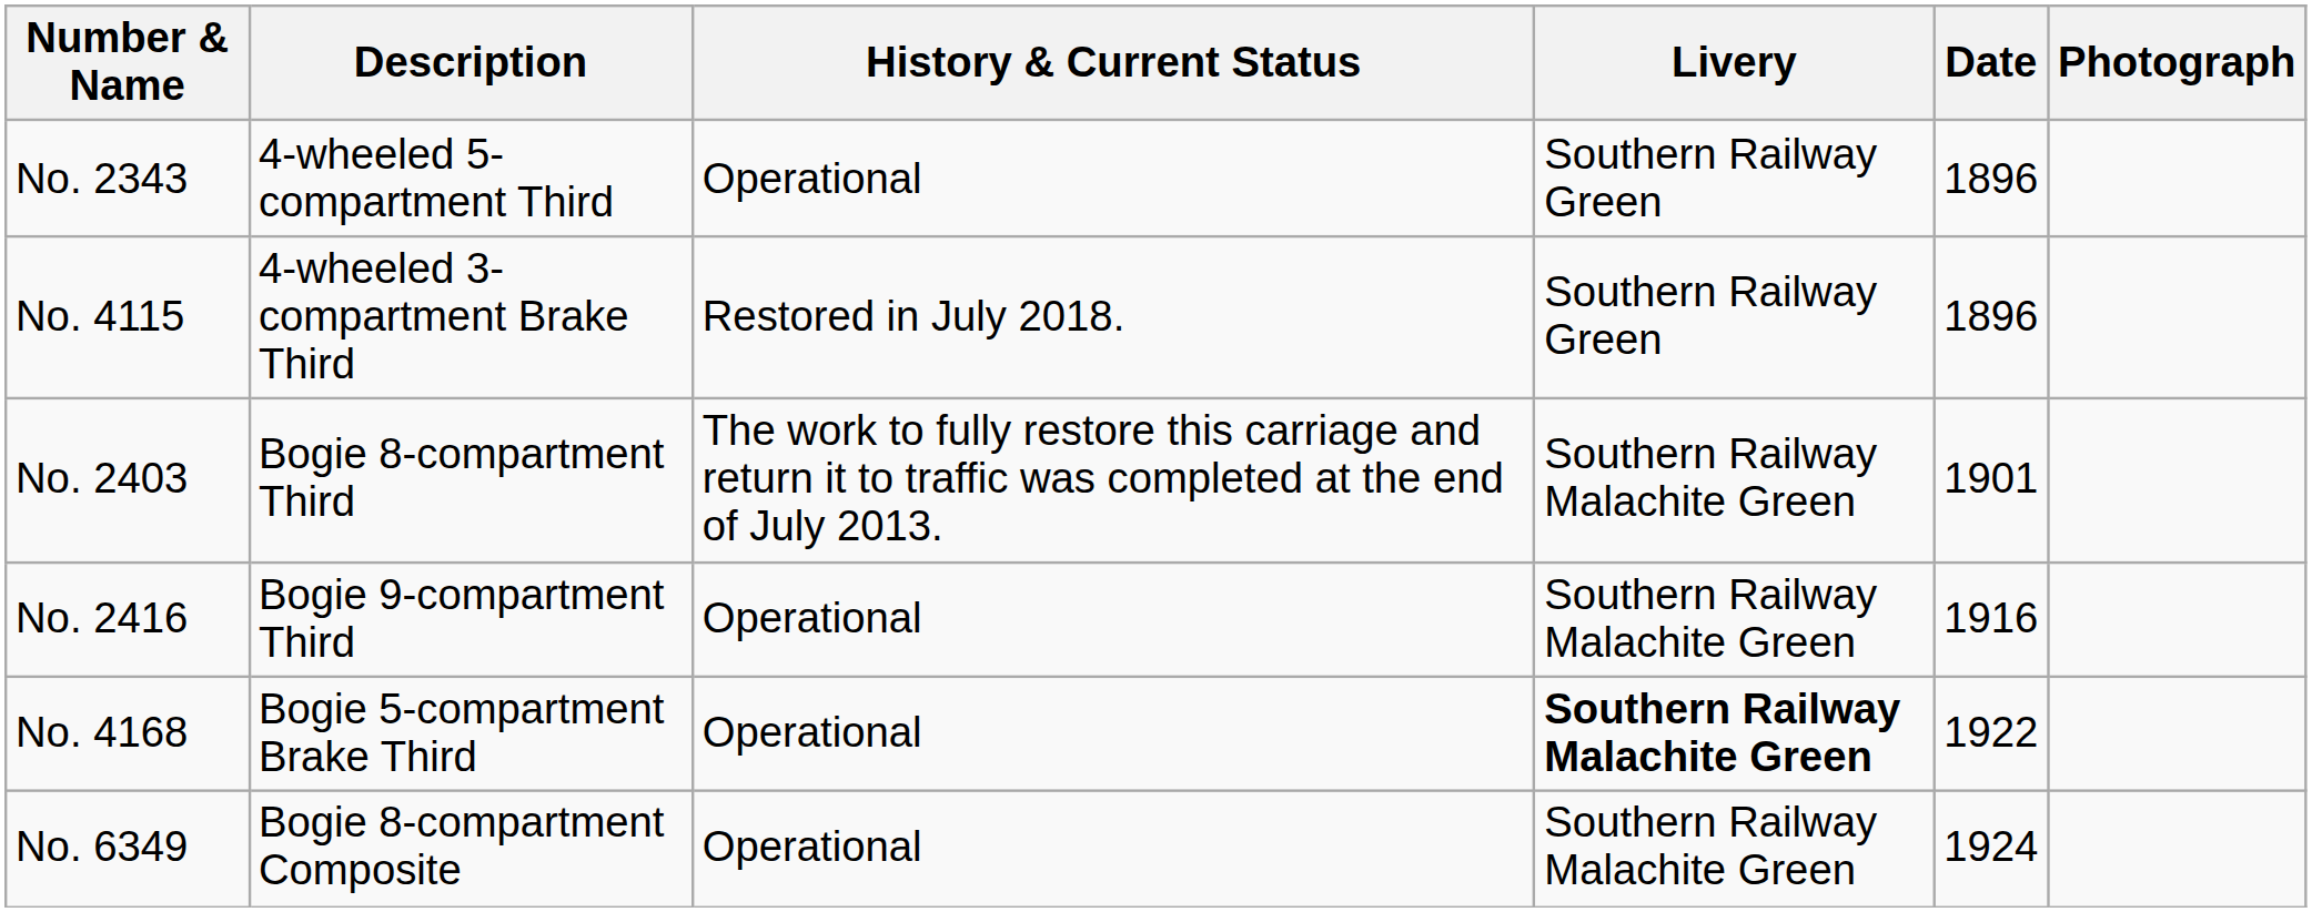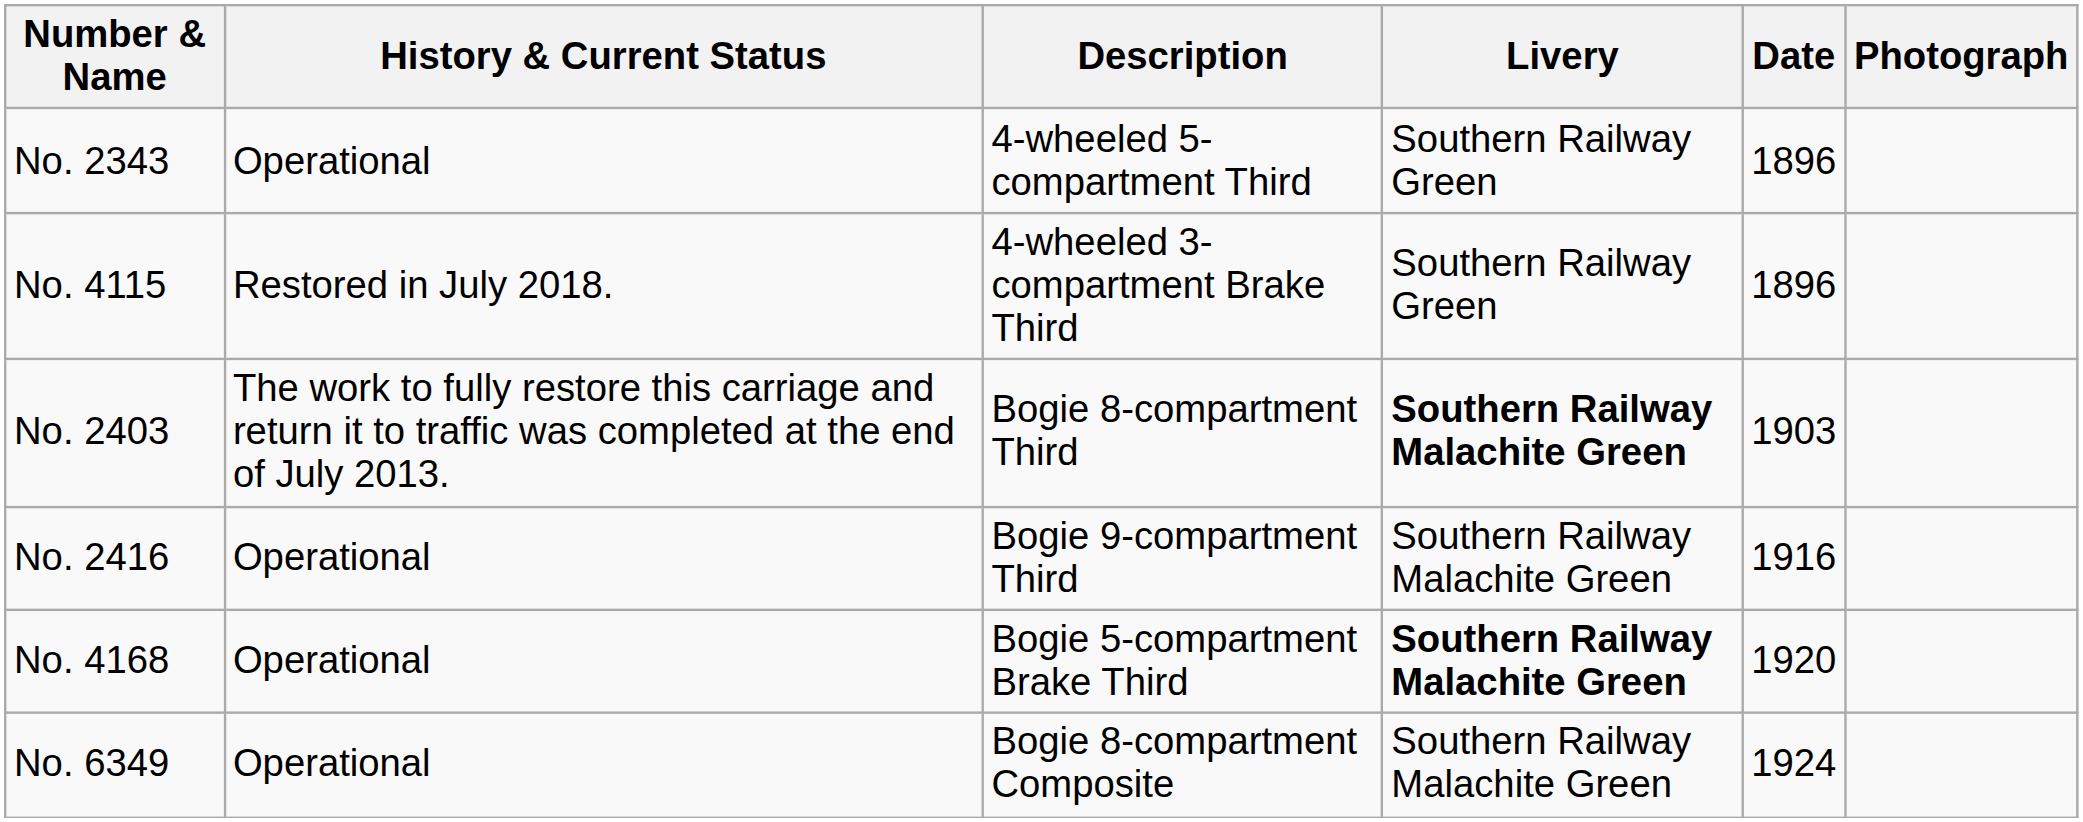 <table class="wikitable">
 <tr>
 <th>Number & Name</th>
+<th>History & Current Status</th>
 <th>Description</th>
-<th>History & Current Status</th>
 <th>Livery</th>
 <th>Date</th>
 <th>Photograph</th>
 </tr>
 <tr>
 <td>No. 2343</td>
+<td>Operational</td>
 <td>4-wheeled 5-compartment Third</td>
-<td>Operational</td>
 <td>Southern Railway Green</td>
 <td>1896</td>
 <td></td>
 </tr>
 <tr>
 <td>No. 4115</td>
+<td>Restored in July 2018.</td>
 <td>4-wheeled 3-compartment Brake Third</td>
-<td>Restored in July 2018.</td>
 <td>Southern Railway Green</td>
 <td>1896</td>
 <td></td>
 </tr>
 <tr>
 <td>No. 2403</td>
+<td>The work to fully restore this carriage and return it to traffic was completed at the end of July 2013.</td>
 <td>Bogie 8-compartment Third</td>
-<td>The work to fully restore this carriage and return it to traffic was completed at the end of July 2013.</td>
-<td>Southern Railway Malachite Green</td>
-<td>1901</td>
+<td><strong>Southern Railway Malachite Green</strong></td>
+<td>1903</td>
 <td></td>
 </tr>
 <tr>
 <td>No. 2416</td>
+<td>Operational</td>
 <td>Bogie 9-compartment Third</td>
-<td>Operational</td>
 <td>Southern Railway Malachite Green</td>
 <td>1916</td>
 <td></td>
 </tr>
 <tr>
 <td>No. 4168</td>
+<td>Operational</td>
 <td>Bogie 5-compartment Brake Third</td>
-<td>Operational</td>
 <td><strong>Southern Railway Malachite Green</strong></td>
-<td>1922</td>
+<td>1920</td>
 <td></td>
 </tr>
 <tr>
 <td>No. 6349</td>
+<td>Operational</td>
 <td>Bogie 8-compartment Composite</td>
-<td>Operational</td>
 <td>Southern Railway Malachite Green</td>
 <td>1924</td>
 <td></td>
 </tr>
 </table>
